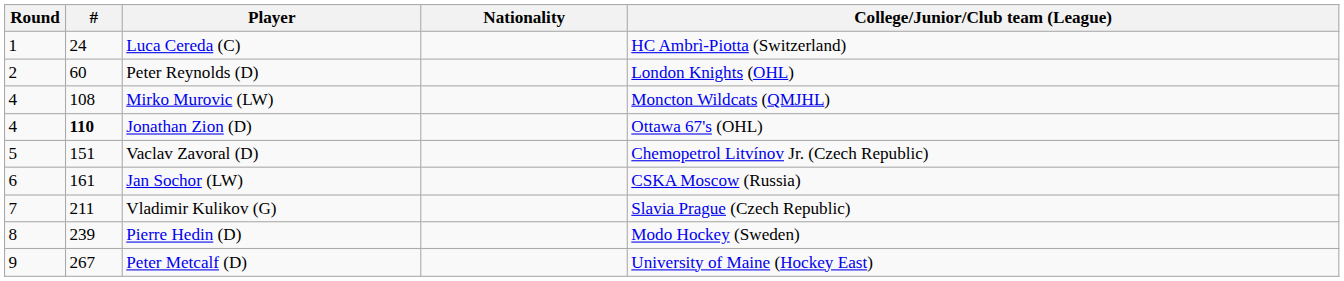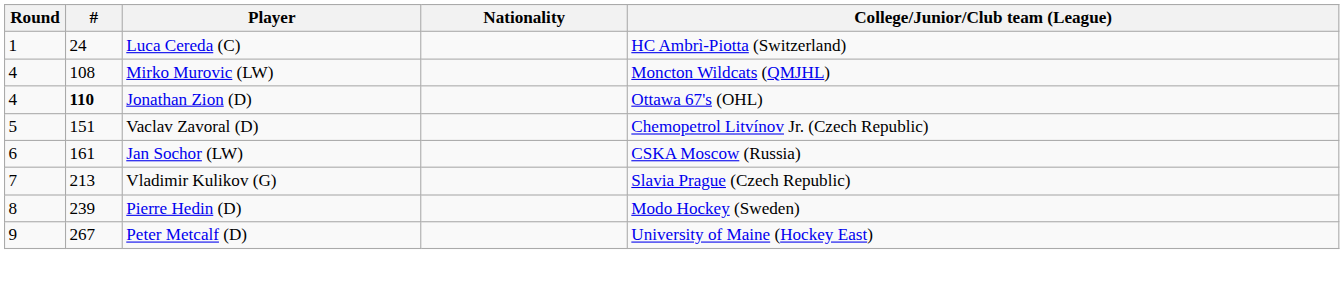 <table class="wikitable">
 <tr align="center">
 <th bgcolor="#DDDDFF" width="4.0%">Round</th>
 <th bgcolor="#DDDDFF" width="4.0%">#</th>
 <th bgcolor="#DDDDFF" width="21.0%">Player</th>
 <th bgcolor="#DDDDFF" width="14.5%">Nationality</th>
 <th bgcolor="#DDDDFF" width="50.0%">College/Junior/Club team (League)</th>
 </tr>
 <tr>
 <td>1</td>
 <td>24</td>
 <td><a href='#'>Luca Cereda</a> (C)</td>
 <td></td>
 <td><a href='#'>HC Ambrì-Piotta</a> (Switzerland)</td>
-</tr>
-<tr>
-<td>2</td>
-<td>60</td>
-<td>Peter Reynolds (D)</td>
-<td></td>
-<td><a href='#'>London Knights</a> (<a href='#'>OHL</a>)</td>
 </tr>
 <tr>
 <td>4</td>
 <td>108</td>
 <td><a href='#'>Mirko Murovic</a> (LW)</td>
 <td></td>
 <td><a href='#'>Moncton Wildcats</a> (<a href='#'>QMJHL</a>)</td>
 </tr>
 <tr>
 <td>4</td>
 <td><strong>110</strong></td>
 <td><a href='#'>Jonathan Zion</a> (D)</td>
 <td></td>
 <td><a href='#'>Ottawa 67's</a> (OHL)</td>
 </tr>
 <tr>
 <td>5</td>
 <td>151</td>
 <td>Vaclav Zavoral (D)</td>
 <td></td>
 <td><a href='#'>Chemopetrol Litvínov</a> Jr. (Czech Republic)</td>
 </tr>
 <tr>
 <td>6</td>
 <td>161</td>
 <td><a href='#'>Jan Sochor</a> (LW)</td>
 <td></td>
 <td><a href='#'>CSKA Moscow</a> (Russia)</td>
 </tr>
 <tr>
 <td>7</td>
-<td>211</td>
+<td>213</td>
 <td>Vladimir Kulikov (G)</td>
 <td></td>
 <td><a href='#'>Slavia Prague</a> (Czech Republic)</td>
 </tr>
 <tr>
 <td>8</td>
 <td>239</td>
 <td><a href='#'>Pierre Hedin</a> (D)</td>
 <td></td>
 <td><a href='#'>Modo Hockey</a> (Sweden)</td>
 </tr>
 <tr>
 <td>9</td>
 <td>267</td>
 <td><a href='#'>Peter Metcalf</a> (D)</td>
 <td></td>
 <td><a href='#'>University of Maine</a> (<a href='#'>Hockey East</a>)</td>
 </tr>
 </table>
